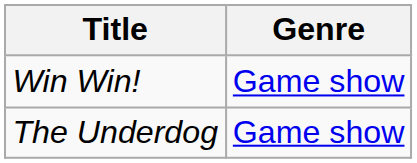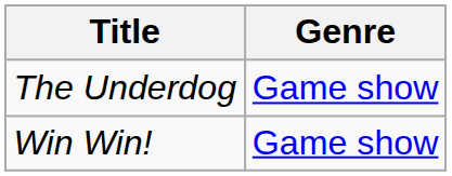 <table class="wikitable sortable">
 <tr>
 <th>Title</th>
 <th>Genre</th>
 </tr>
 <tr>
+<td><em>The Underdog</em></td>
+<td><a href='#'>Game show</a></td>
+</tr>
+<tr>
 <td><em>Win Win!</em></td>
 <td><a href='#'>Game show</a></td>
 </tr>
-<tr>
-<td><em>The Underdog</em></td>
-<td><a href='#'>Game show</a></td>
-</tr>
 </table>
